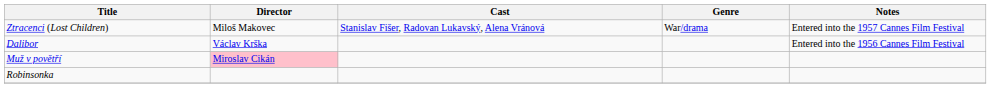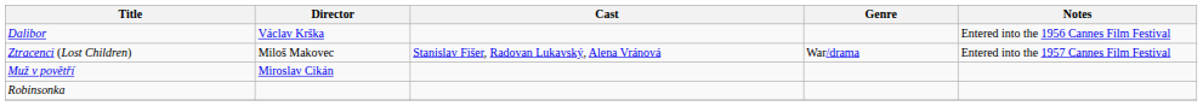 <table class="wikitable" style="width:100%;">
 <tr>
 <th style="width:21%;">Title</th>
 <th style="width:13%;">Director</th>
 <th style="width:33%;">Cast</th>
 <th style="width:13%;">Genre</th>
 <th style="width:20%;">Notes</th>
 </tr>
 <tr>
+<td><em><a href='#'>Dalibor</a></em></td>
+<td><a href='#'>Václav Krška</a></td>
+<td></td>
+<td></td>
+<td>Entered into the <a href='#'>1956 Cannes Film Festival</a></td>
+</tr>
+<tr>
 <td><em><a href='#'>Ztracenci</a></em> (<em>Lost Children</em>)</td>
 <td>Miloš Makovec</td>
 <td><a href='#'>Stanislav Fišer</a>, <a href='#'>Radovan Lukavský</a>, <a href='#'>Alena Vránová</a></td>
 <td>War<a href='#'>/drama</a></td>
 <td>Entered into the <a href='#'>1957 Cannes Film Festival</a></td>
 </tr>
 <tr>
-<td><em><a href='#'>Dalibor</a></em></td>
-<td><a href='#'>Václav Krška</a></td>
-<td></td>
-<td></td>
-<td>Entered into the <a href='#'>1956 Cannes Film Festival</a></td>
-</tr>
-<tr>
 <td><em><a href='#'>Muž v povětří</a></em></td>
-<td style="background: pink;"><a href='#'>Miroslav Cikán</a></td>
+<td><a href='#'>Miroslav Cikán</a></td>
 <td></td>
 <td></td>
 <td></td>
 </tr>
 <tr>
 <td><em>Robinsonka</em></td>
 <td></td>
 <td></td>
 <td></td>
 <td></td>
 </tr>
 <tr>
 </tr>
 </table>
